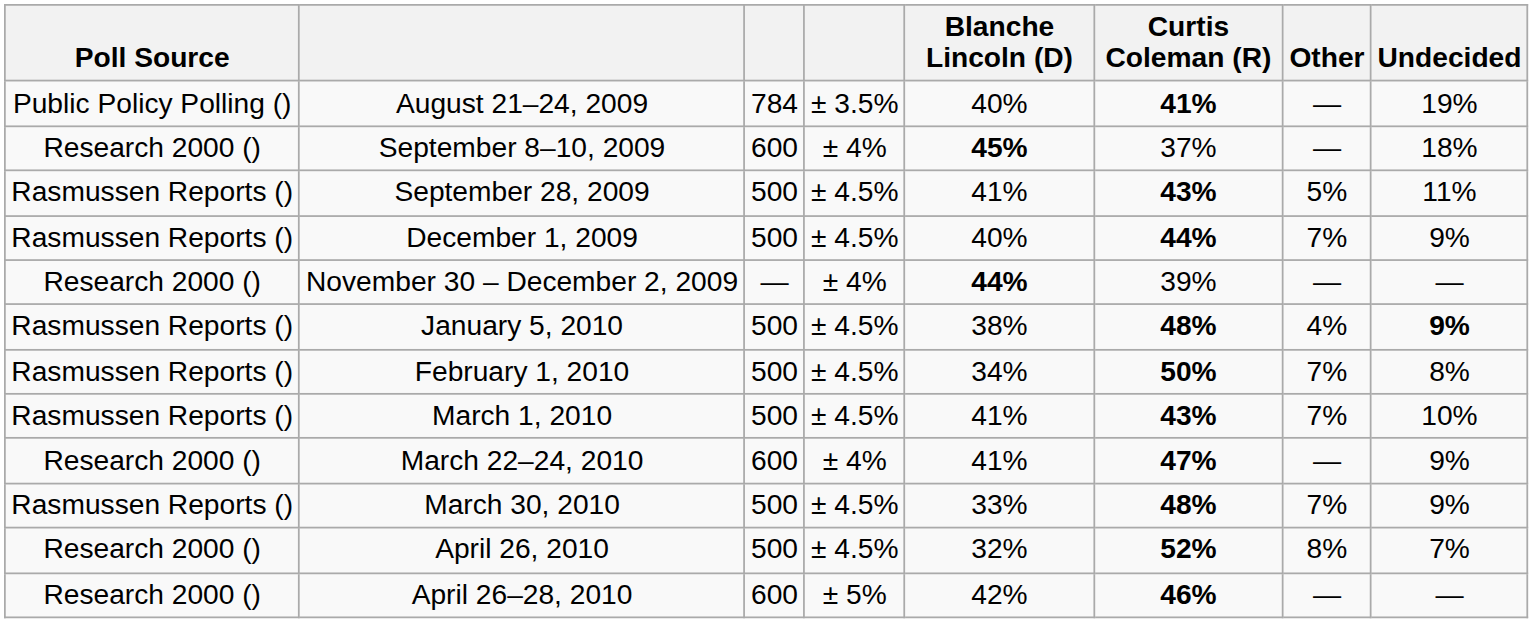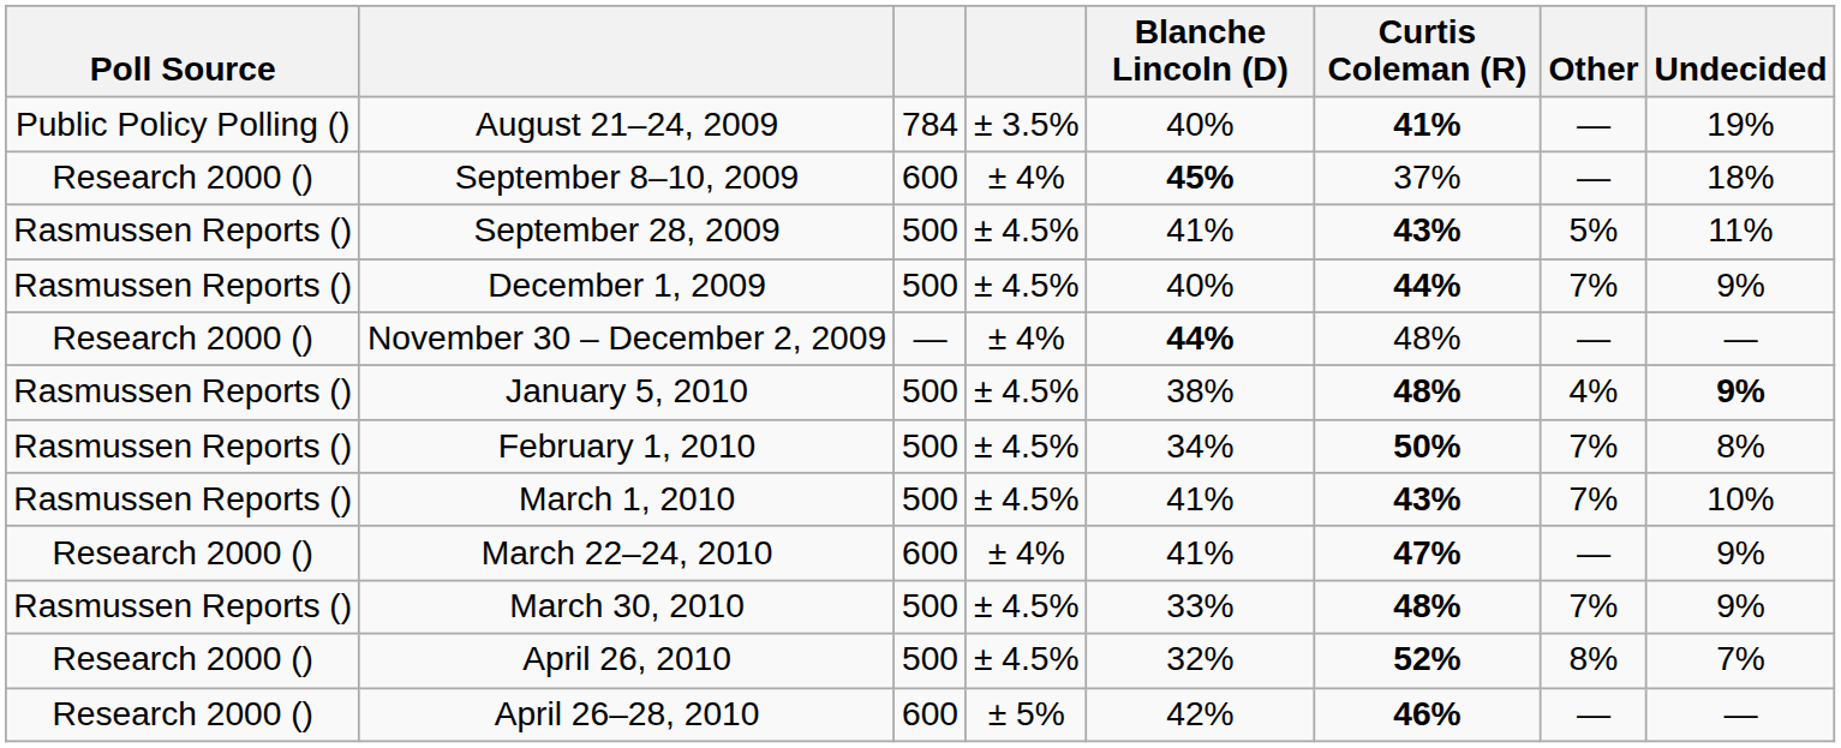 <table class="wikitable" style="text-align:center">
 <tr valign=bottom>
 <th>Poll Source</th>
 <th></th>
 <th></th>
 <th></th>
 <th style="width:100px;">Blanche<br>Lincoln (D)</th>
 <th style="width:100px;">Curtis<br>Coleman (R)</th>
 <th>Other</th>
 <th>Undecided</th>
 </tr>
 <tr>
 <td>Public Policy Polling ()</td>
 <td>August 21–24, 2009</td>
 <td>784</td>
 <td>± 3.5%</td>
 <td>40%</td>
 <td><strong>41%</strong></td>
 <td>—</td>
 <td>19%</td>
 </tr>
 <tr>
 <td>Research 2000 ()</td>
 <td>September 8–10, 2009</td>
 <td>600</td>
 <td>± 4%</td>
 <td><strong>45%</strong></td>
 <td>37%</td>
 <td>—</td>
 <td>18%</td>
 </tr>
 <tr>
 <td>Rasmussen Reports ()</td>
 <td>September 28, 2009</td>
 <td>500</td>
 <td>± 4.5%</td>
 <td>41%</td>
 <td><strong>43%</strong></td>
 <td>5%</td>
 <td>11%</td>
 </tr>
 <tr>
 <td>Rasmussen Reports ()</td>
 <td>December 1, 2009</td>
 <td>500</td>
 <td>± 4.5%</td>
 <td>40%</td>
 <td><strong>44%</strong></td>
 <td>7%</td>
 <td>9%</td>
 </tr>
 <tr>
 <td>Research 2000 ()</td>
 <td>November 30 – December 2, 2009</td>
 <td>—</td>
 <td>± 4%</td>
 <td><strong>44%</strong></td>
-<td>39%</td>
+<td>48%</td>
 <td>—</td>
 <td>—</td>
 </tr>
 <tr>
 <td>Rasmussen Reports ()</td>
 <td>January 5, 2010</td>
 <td>500</td>
 <td>± 4.5%</td>
 <td>38%</td>
 <td><strong>48%</strong></td>
 <td>4%</td>
 <td><strong>9%</strong></td>
 </tr>
 <tr>
 <td>Rasmussen Reports ()</td>
 <td>February 1, 2010</td>
 <td>500</td>
 <td>± 4.5%</td>
 <td>34%</td>
 <td><strong>50%</strong></td>
 <td>7%</td>
 <td>8%</td>
 </tr>
 <tr>
 <td>Rasmussen Reports ()</td>
 <td>March 1, 2010</td>
 <td>500</td>
 <td>± 4.5%</td>
 <td>41%</td>
 <td><strong>43%</strong></td>
 <td>7%</td>
 <td>10%</td>
 </tr>
 <tr>
 <td>Research 2000 ()</td>
 <td>March 22–24, 2010</td>
 <td>600</td>
 <td>± 4%</td>
 <td>41%</td>
 <td><strong>47%</strong></td>
 <td>—</td>
 <td>9%</td>
 </tr>
 <tr>
 <td>Rasmussen Reports ()</td>
 <td>March 30, 2010</td>
 <td>500</td>
 <td>± 4.5%</td>
 <td>33%</td>
 <td><strong>48%</strong></td>
 <td>7%</td>
 <td>9%</td>
 </tr>
 <tr>
 <td>Research 2000 ()</td>
 <td>April 26, 2010</td>
 <td>500</td>
 <td>± 4.5%</td>
 <td>32%</td>
 <td><strong>52%</strong></td>
 <td>8%</td>
 <td>7%</td>
 </tr>
 <tr>
 <td>Research 2000 ()</td>
 <td>April 26–28, 2010</td>
 <td>600</td>
 <td>± 5%</td>
 <td>42%</td>
 <td><strong>46%</strong></td>
 <td>—</td>
 <td>—</td>
 </tr>
 </table>
